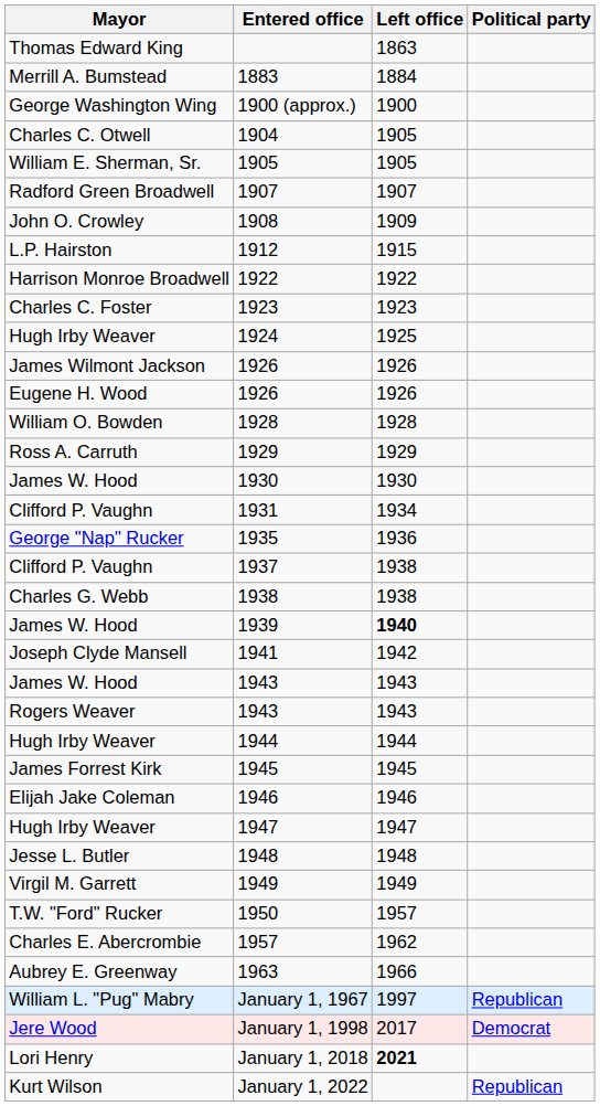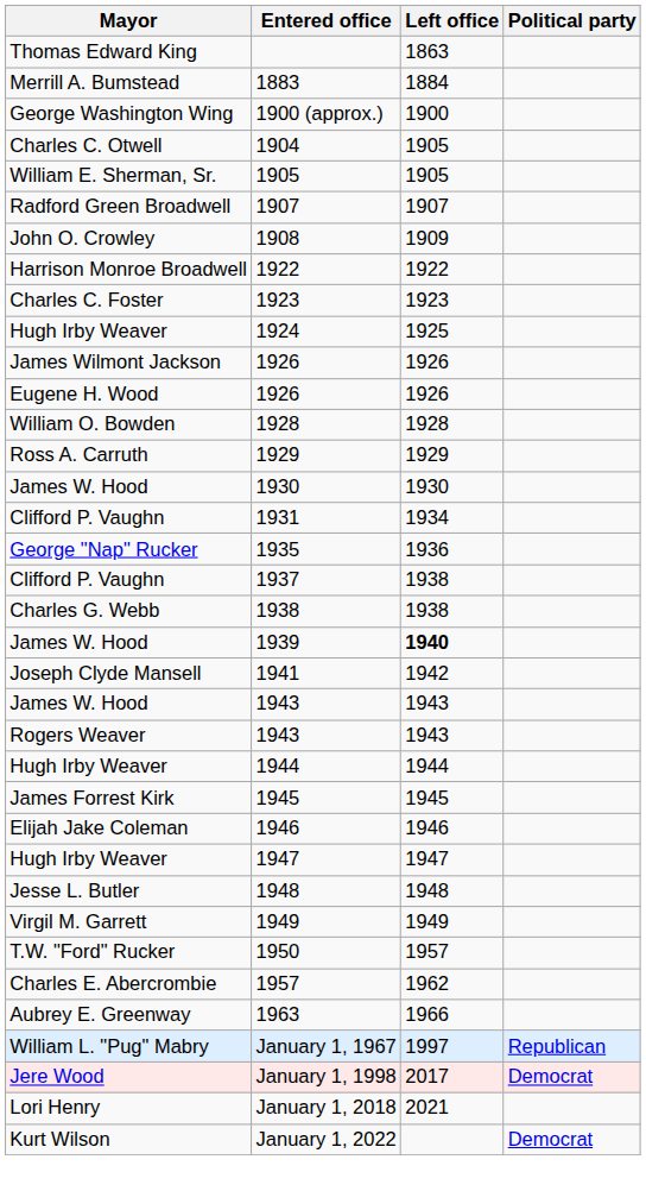 <table class="wikitable">
 <tr>
 <th>Mayor</th>
 <th>Entered office</th>
 <th>Left office</th>
 <th>Political party</th>
 </tr>
 <tr bgcolor="">
 <td>Thomas Edward King</td>
 <td></td>
 <td>1863</td>
 <td></td>
 </tr>
 <tr bgcolor="">
 <td>Merrill A. Bumstead</td>
 <td>1883</td>
 <td>1884</td>
 <td></td>
 </tr>
 <tr bgcolor="">
 <td>George Washington Wing</td>
 <td>1900 (approx.)</td>
 <td>1900</td>
 <td></td>
 </tr>
 <tr bgcolor="">
 <td>Charles C. Otwell</td>
 <td>1904</td>
 <td>1905</td>
 <td></td>
 </tr>
 <tr bgcolor="">
 <td>William E. Sherman, Sr.</td>
 <td>1905</td>
 <td>1905</td>
 <td></td>
 </tr>
 <tr bgcolor="">
 <td>Radford Green Broadwell</td>
 <td>1907</td>
 <td>1907</td>
 <td></td>
 </tr>
 <tr bgcolor="">
 <td>John O. Crowley</td>
 <td>1908</td>
 <td>1909</td>
-<td></td>
-</tr>
-<tr bgcolor="">
-<td>L.P. Hairston</td>
-<td>1912</td>
-<td>1915</td>
 <td></td>
 </tr>
 <tr bgcolor="">
 <td>Harrison Monroe Broadwell</td>
 <td>1922</td>
 <td>1922</td>
 <td></td>
 </tr>
 <tr bgcolor="">
 <td>Charles C. Foster</td>
 <td>1923</td>
 <td>1923</td>
 <td></td>
 </tr>
 <tr bgcolor="">
 <td>Hugh Irby Weaver</td>
 <td>1924</td>
 <td>1925</td>
 <td></td>
 </tr>
 <tr bgcolor="">
 <td>James Wilmont Jackson</td>
 <td>1926</td>
 <td>1926</td>
 <td></td>
 </tr>
 <tr bgcolor="">
 <td>Eugene H. Wood</td>
 <td>1926</td>
 <td>1926</td>
 <td></td>
 </tr>
 <tr bgcolor="">
 <td>William O. Bowden</td>
 <td>1928</td>
 <td>1928</td>
 <td></td>
 </tr>
 <tr bgcolor="">
 <td>Ross A. Carruth</td>
 <td>1929</td>
 <td>1929</td>
 <td></td>
 </tr>
 <tr bgcolor="">
 <td>James W. Hood</td>
 <td>1930</td>
 <td>1930</td>
 <td></td>
 </tr>
 <tr bgcolor="">
 <td>Clifford P. Vaughn</td>
 <td>1931</td>
 <td>1934</td>
 <td></td>
 </tr>
 <tr bgcolor="">
 <td><a href='#'>George "Nap" Rucker</a></td>
 <td>1935</td>
 <td>1936</td>
 <td></td>
 </tr>
 <tr bgcolor="">
 <td>Clifford P. Vaughn</td>
 <td>1937</td>
 <td>1938</td>
 <td></td>
 </tr>
 <tr bgcolor="">
 <td>Charles G. Webb</td>
 <td>1938</td>
 <td>1938</td>
 <td></td>
 </tr>
 <tr bgcolor="">
 <td>James W. Hood</td>
 <td>1939</td>
 <td><strong>1940</strong></td>
 <td></td>
 </tr>
 <tr bgcolor="">
 <td>Joseph Clyde Mansell</td>
 <td>1941</td>
 <td>1942</td>
 <td></td>
 </tr>
 <tr bgcolor="">
 <td>James W. Hood</td>
 <td>1943</td>
 <td>1943</td>
 <td></td>
 </tr>
 <tr bgcolor="">
 <td>Rogers Weaver</td>
 <td>1943</td>
 <td>1943</td>
 <td></td>
 </tr>
 <tr bgcolor="">
 <td>Hugh Irby Weaver</td>
 <td>1944</td>
 <td>1944</td>
 <td></td>
 </tr>
 <tr bgcolor="">
 <td>James Forrest Kirk</td>
 <td>1945</td>
 <td>1945</td>
 <td></td>
 </tr>
 <tr bgcolor="">
 <td>Elijah Jake Coleman</td>
 <td>1946</td>
 <td>1946</td>
 <td></td>
 </tr>
 <tr bgcolor="">
 <td>Hugh Irby Weaver</td>
 <td>1947</td>
 <td>1947</td>
 <td></td>
 </tr>
 <tr bgcolor="">
 <td>Jesse L. Butler</td>
 <td>1948</td>
 <td>1948</td>
 <td></td>
 </tr>
 <tr bgcolor="">
 <td>Virgil M. Garrett</td>
 <td>1949</td>
 <td>1949</td>
 <td></td>
 </tr>
 <tr bgcolor="">
 <td>T.W. "Ford" Rucker</td>
 <td>1950</td>
 <td>1957</td>
 <td></td>
 </tr>
 <tr bgcolor="">
 <td>Charles E. Abercrombie</td>
 <td>1957</td>
 <td>1962</td>
 <td></td>
 </tr>
 <tr bgcolor="">
 <td>Aubrey E. Greenway</td>
 <td>1963</td>
 <td>1966</td>
 <td></td>
 </tr>
 <tr bgcolor="#ddeeff">
 <td>William L. "Pug" Mabry</td>
 <td>January 1, 1967</td>
 <td>1997</td>
 <td><a href='#'>Republican</a></td>
 </tr>
 <tr bgcolor="#ffe8e8">
 <td><a href='#'>Jere Wood</a></td>
 <td>January 1, 1998</td>
 <td>2017</td>
 <td><a href='#'>Democrat</a></td>
 </tr>
 <tr bgcolor="">
 <td>Lori Henry</td>
 <td>January 1, 2018</td>
-<td><strong>2021</strong></td>
+<td>2021</td>
 <td></td>
 </tr>
 <tr bgcolor="">
 <td>Kurt Wilson</td>
 <td>January 1, 2022</td>
 <td></td>
-<td><a href='#'>Republican</a></td>
+<td><a href='#'>Democrat</a></td>
 </tr>
 </table>
